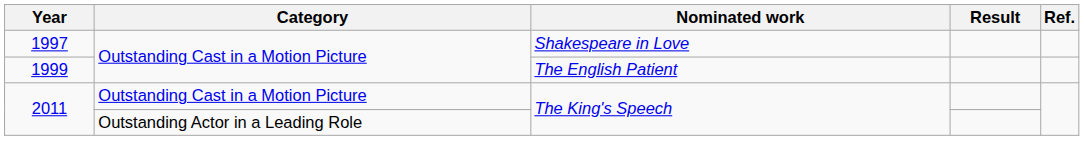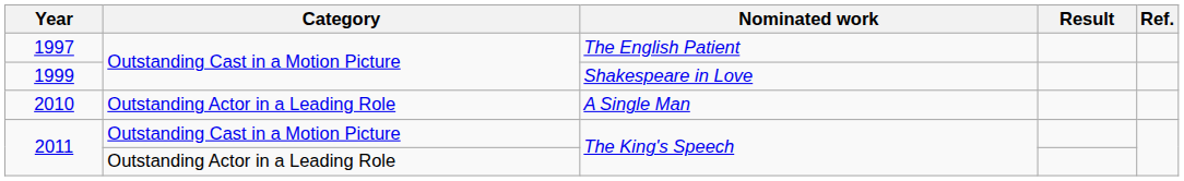 <table class=wikitable>
 <tr>
 <th scope="col" style="width:5em;">Year</th>
 <th scope="col" style="width:26em;">Category</th>
 <th scope="col" style="width:25em;">Nominated work</th>
 <th scope="col" style="width:5em;">Result</th>
 <th>Ref.</th>
 </tr>
 <tr>
 <td style="text-align:center;"><a href='#'>1997</a></td>
 <td rowspan=2><a href='#'>Outstanding Cast in a Motion Picture</a></td>
+<td><em><a href='#'>The English Patient</a></em></td>
+<td></td>
+<td style="text-align:center;"></td>
+</tr>
+<tr>
+<td style="text-align:center;"><a href='#'>1999</a></td>
 <td><em><a href='#'>Shakespeare in Love</a></em></td>
 <td></td>
 <td style="text-align:center;"></td>
 </tr>
 <tr>
-<td style="text-align:center;"><a href='#'>1999</a></td>
-<td><em><a href='#'>The English Patient</a></em></td>
+<td style="text-align:center;"><a href='#'>2010</a></td>
+<td><a href='#'>Outstanding Actor in a Leading Role</a></td>
+<td><em><a href='#'>A Single Man</a></em></td>
 <td></td>
 <td style="text-align:center;"></td>
 </tr>
 <tr>
 <td style="text-align:center;", rowspan=2><a href='#'>2011</a></td>
 <td><a href='#'>Outstanding Cast in a Motion Picture</a></td>
 <td rowspan=2><em><a href='#'>The King's Speech</a></em></td>
 <td></td>
 <td style="text-align:center;", rowspan=2></td>
 </tr>
 <tr>
 <td>Outstanding Actor in a Leading Role</td>
 <td></td>
 </tr>
 </table>
